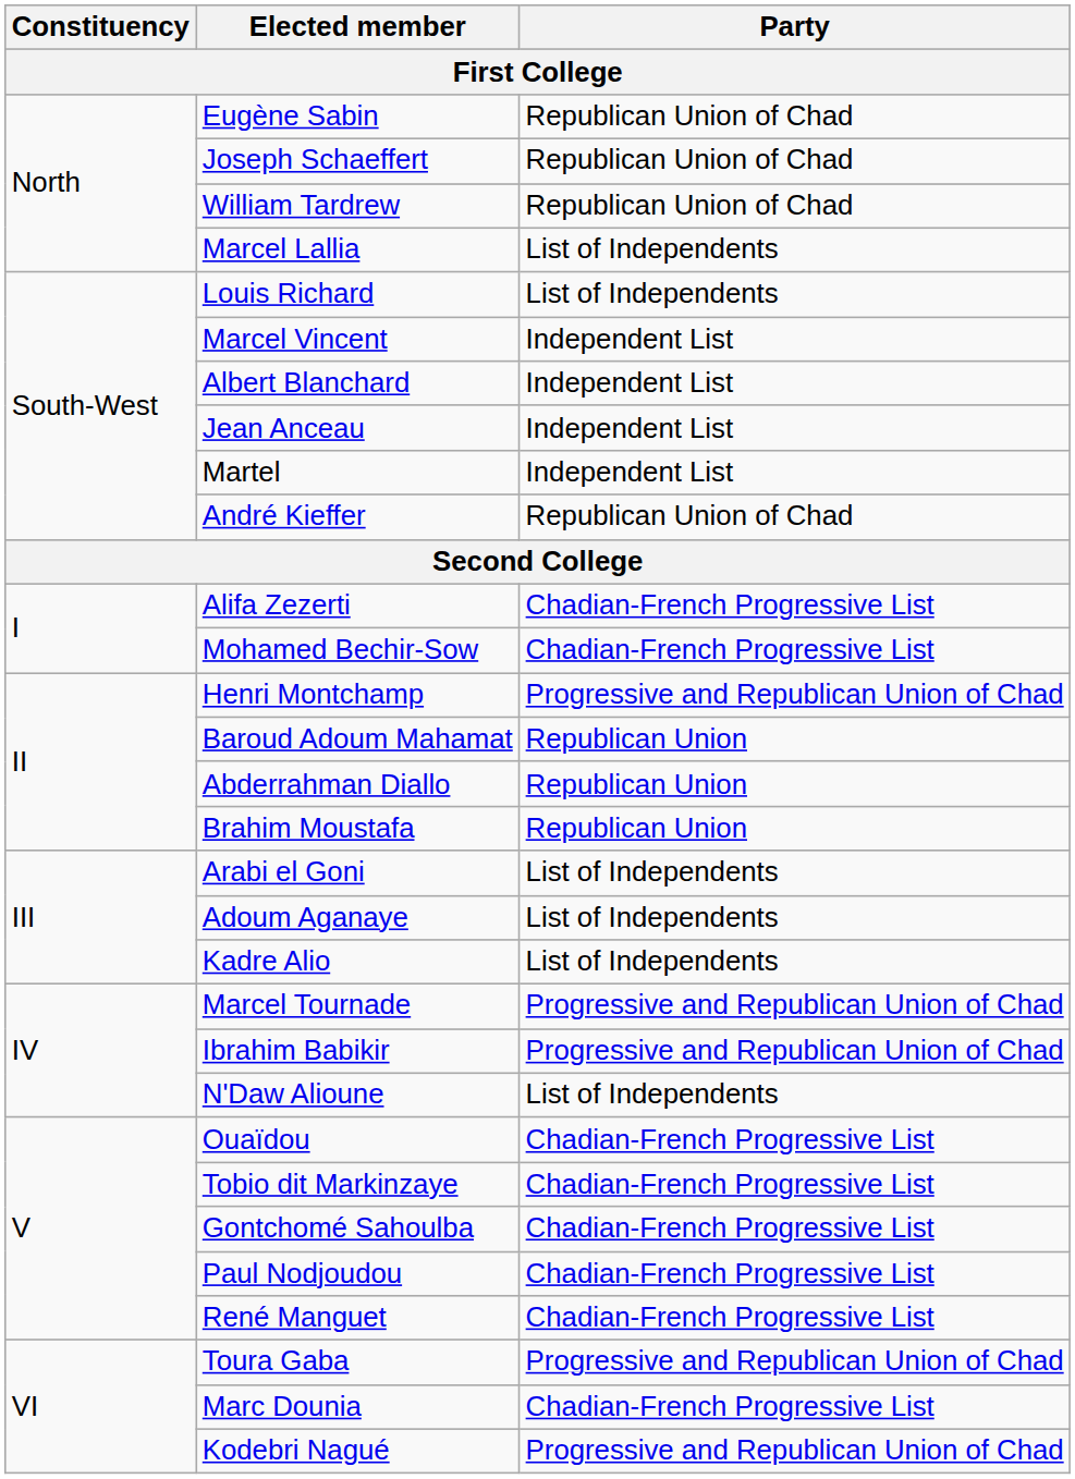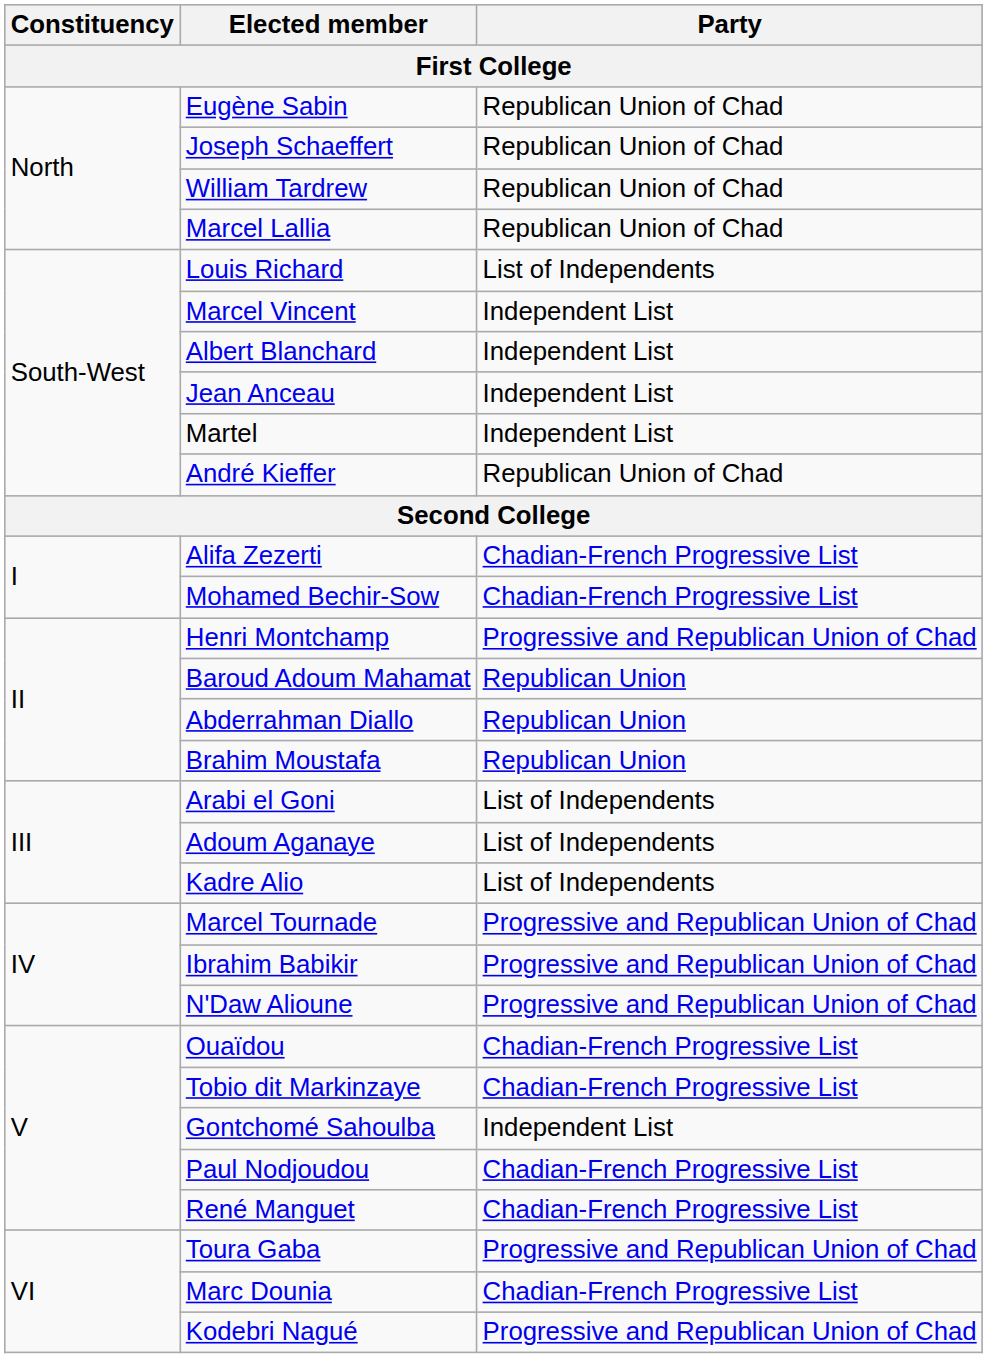 <table class=wikitable>
 <tr>
 <th>Constituency</th>
 <th>Elected member</th>
 <th>Party</th>
 </tr>
 <tr>
 <th colspan=3>First College</th>
 </tr>
 <tr>
 <td rowspan=4>North</td>
 <td><a href='#'>Eugène Sabin</a></td>
 <td>Republican Union of Chad</td>
 </tr>
 <tr>
 <td><a href='#'>Joseph Schaeffert</a></td>
 <td>Republican Union of Chad</td>
 </tr>
 <tr>
 <td><a href='#'>William Tardrew</a></td>
 <td>Republican Union of Chad</td>
 </tr>
 <tr>
 <td><a href='#'>Marcel Lallia</a></td>
-<td>List of Independents</td>
+<td>Republican Union of Chad</td>
 </tr>
 <tr>
 <td rowspan=6>South-West</td>
 <td><a href='#'>Louis Richard</a></td>
 <td>List of Independents</td>
 </tr>
 <tr>
 <td><a href='#'>Marcel Vincent</a></td>
 <td>Independent List</td>
 </tr>
 <tr>
 <td><a href='#'>Albert Blanchard</a></td>
 <td>Independent List</td>
 </tr>
 <tr>
 <td><a href='#'>Jean Anceau</a></td>
 <td>Independent List</td>
 </tr>
 <tr>
 <td>Martel</td>
 <td>Independent List</td>
 </tr>
 <tr>
 <td><a href='#'>André Kieffer</a></td>
 <td>Republican Union of Chad</td>
 </tr>
 <tr>
 <th colspan=3>Second College</th>
 </tr>
 <tr>
 <td rowspan=2>I</td>
 <td><a href='#'>Alifa Zezerti</a></td>
 <td><a href='#'>Chadian-French Progressive List</a></td>
 </tr>
 <tr>
 <td><a href='#'>Mohamed Bechir-Sow</a></td>
 <td><a href='#'>Chadian-French Progressive List</a></td>
 </tr>
 <tr>
 <td rowspan=4>II</td>
 <td><a href='#'>Henri Montchamp</a></td>
 <td><a href='#'>Progressive and Republican Union of Chad</a></td>
 </tr>
 <tr>
 <td><a href='#'>Baroud Adoum Mahamat</a></td>
 <td><a href='#'>Republican Union</a></td>
 </tr>
 <tr>
 <td><a href='#'>Abderrahman Diallo</a></td>
 <td><a href='#'>Republican Union</a></td>
 </tr>
 <tr>
 <td><a href='#'>Brahim Moustafa</a></td>
 <td><a href='#'>Republican Union</a></td>
 </tr>
 <tr>
 <td rowspan=3>III</td>
 <td><a href='#'>Arabi el Goni</a></td>
 <td>List of Independents</td>
 </tr>
 <tr>
 <td><a href='#'>Adoum Aganaye</a></td>
 <td>List of Independents</td>
 </tr>
 <tr>
 <td><a href='#'>Kadre Alio</a></td>
 <td>List of Independents</td>
 </tr>
 <tr>
 <td rowspan=3>IV</td>
 <td><a href='#'>Marcel Tournade</a></td>
 <td><a href='#'>Progressive and Republican Union of Chad</a></td>
 </tr>
 <tr>
 <td><a href='#'>Ibrahim Babikir</a></td>
 <td><a href='#'>Progressive and Republican Union of Chad</a></td>
 </tr>
 <tr>
 <td><a href='#'>N'Daw Alioune</a></td>
-<td>List of Independents</td>
+<td><a href='#'>Progressive and Republican Union of Chad</a></td>
 </tr>
 <tr>
 <td rowspan=5>V</td>
 <td><a href='#'>Ouaïdou</a></td>
 <td><a href='#'>Chadian-French Progressive List</a></td>
 </tr>
 <tr>
 <td><a href='#'>Tobio dit Markinzaye</a></td>
 <td><a href='#'>Chadian-French Progressive List</a></td>
 </tr>
 <tr>
 <td><a href='#'>Gontchomé Sahoulba</a></td>
-<td><a href='#'>Chadian-French Progressive List</a></td>
+<td>Independent List</td>
 </tr>
 <tr>
 <td><a href='#'>Paul Nodjoudou</a></td>
 <td><a href='#'>Chadian-French Progressive List</a></td>
 </tr>
 <tr>
 <td><a href='#'>René Manguet</a></td>
 <td><a href='#'>Chadian-French Progressive List</a></td>
 </tr>
 <tr>
 <td rowspan=3>VI</td>
 <td><a href='#'>Toura Gaba</a></td>
 <td><a href='#'>Progressive and Republican Union of Chad</a></td>
 </tr>
 <tr>
 <td><a href='#'>Marc Dounia</a></td>
 <td><a href='#'>Chadian-French Progressive List</a></td>
 </tr>
 <tr>
 <td><a href='#'>Kodebri Nagué</a></td>
 <td><a href='#'>Progressive and Republican Union of Chad</a></td>
 </tr>
 </table>
